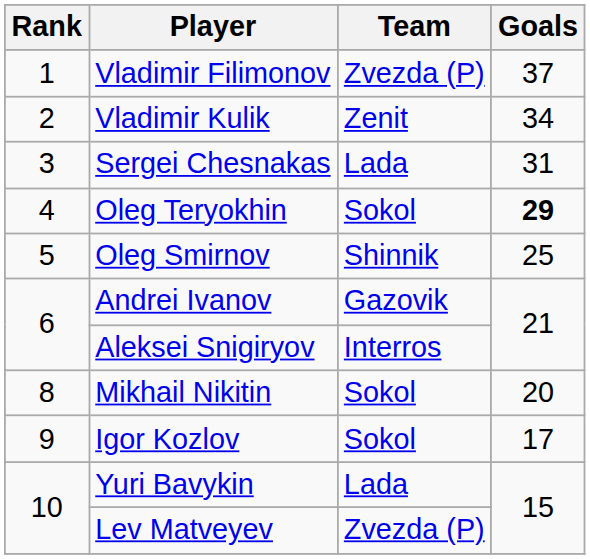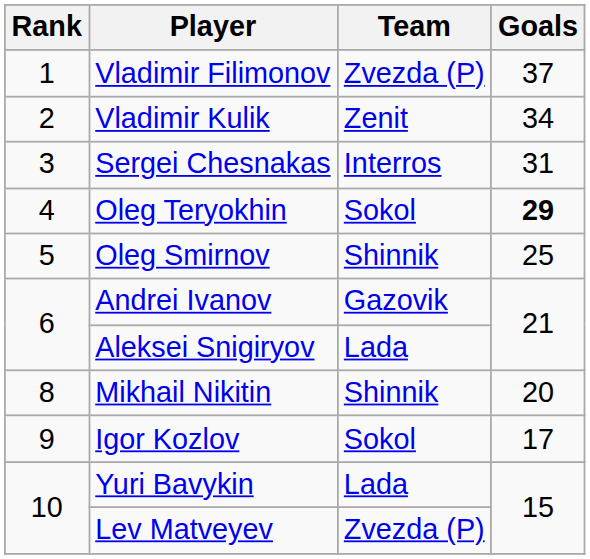 <table class="wikitable">
 <tr>
 <th>Rank</th>
 <th>Player</th>
 <th>Team</th>
 <th>Goals</th>
 </tr>
 <tr>
 <td align=center>1</td>
 <td> <a href='#'>Vladimir Filimonov</a></td>
 <td><a href='#'>Zvezda (P)</a></td>
 <td align=center>37</td>
 </tr>
 <tr>
 <td align=center>2</td>
 <td> <a href='#'>Vladimir Kulik</a></td>
 <td><a href='#'>Zenit</a></td>
 <td align=center>34</td>
 </tr>
 <tr>
 <td align=center>3</td>
 <td> <a href='#'>Sergei Chesnakas</a></td>
-<td><a href='#'>Lada</a></td>
+<td><a href='#'>Interros</a></td>
 <td align=center>31</td>
 </tr>
 <tr>
 <td align=center>4</td>
 <td> <a href='#'>Oleg Teryokhin</a></td>
 <td><a href='#'>Sokol</a></td>
 <td align=center><strong>29</strong></td>
 </tr>
 <tr>
 <td align=center>5</td>
 <td> <a href='#'>Oleg Smirnov</a></td>
 <td><a href='#'>Shinnik</a></td>
 <td align=center>25</td>
 </tr>
 <tr>
 <td rowspan=2 align=center>6</td>
 <td> <a href='#'>Andrei Ivanov</a></td>
 <td><a href='#'>Gazovik</a></td>
 <td rowspan=2 align=center>21</td>
 </tr>
 <tr>
 <td> <a href='#'>Aleksei Snigiryov</a></td>
-<td><a href='#'>Interros</a></td>
+<td><a href='#'>Lada</a></td>
 </tr>
 <tr>
 <td align=center>8</td>
 <td> <a href='#'>Mikhail Nikitin</a></td>
-<td><a href='#'>Sokol</a></td>
+<td><a href='#'>Shinnik</a></td>
 <td align=center>20</td>
 </tr>
 <tr>
 <td align=center>9</td>
 <td> <a href='#'>Igor Kozlov</a></td>
 <td><a href='#'>Sokol</a></td>
 <td align=center>17</td>
 </tr>
 <tr>
 <td rowspan=2 align=center>10</td>
 <td> <a href='#'>Yuri Bavykin</a></td>
 <td><a href='#'>Lada</a></td>
 <td rowspan=2 align=center>15</td>
 </tr>
 <tr>
 <td> <a href='#'>Lev Matveyev</a></td>
 <td><a href='#'>Zvezda (P)</a></td>
 </tr>
 </table>
